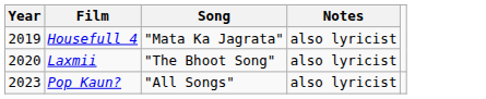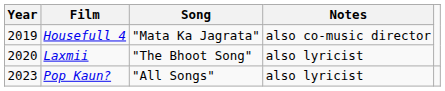 <table class="wikitable">
 <tr>
 <th>Year</th>
 <th>Film</th>
 <th>Song</th>
 <th>Notes</th>
 </tr>
 <tr>
 <td>2019</td>
 <td><em><a href='#'>Housefull 4</a></em></td>
 <td>"Mata Ka Jagrata"</td>
-<td>also lyricist</td>
+<td>also co-music director</td>
 </tr>
 <tr>
 <td>2020</td>
 <td><em><a href='#'>Laxmii</a></em></td>
 <td>"The Bhoot Song"</td>
 <td>also lyricist</td>
 </tr>
 <tr>
 <td>2023</td>
 <td><em><a href='#'>Pop Kaun?</a></em></td>
 <td>"All Songs"</td>
 <td>also lyricist</td>
 <td></td>
 </tr>
 </table>
